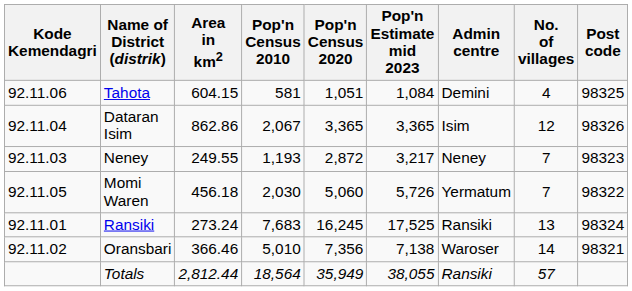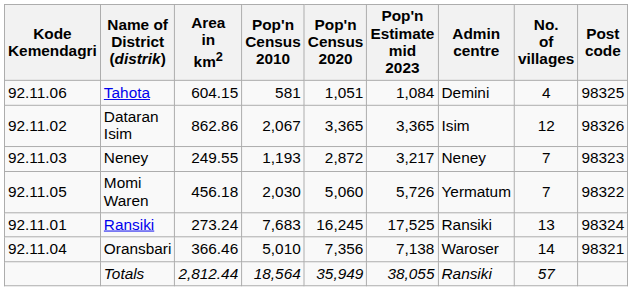 <table class="sortable wikitable">
 <tr>
 <th>Kode <br>Kemendagri</th>
 <th>Name of<br>District<br>(<em>distrik</em>)</th>
 <th>Area <br> in<br> km<sup>2</sup></th>
 <th>Pop'n<br>Census<br>2010</th>
 <th>Pop'n<br>Census<br>2020</th>
 <th>Pop'n<br>Estimate<br>mid 2023</th>
 <th>Admin <br> centre</th>
 <th>No.<br>of<br>villages</th>
 <th>Post<br>code</th>
 </tr>
 <tr>
 <td>92.11.06</td>
 <td><a href='#'>Tahota</a></td>
 <td align="right">604.15</td>
 <td align="right">581</td>
 <td align="right">1,051</td>
 <td align="right">1,084</td>
 <td>Demini</td>
 <td align="center">4</td>
 <td>98325</td>
 </tr>
 <tr>
-<td>92.11.04</td>
+<td>92.11.02</td>
 <td>Dataran Isim</td>
 <td align="right">862.86</td>
 <td align="right">2,067</td>
 <td align="right">3,365</td>
 <td align="right">3,365</td>
 <td>Isim</td>
 <td align="center">12</td>
 <td>98326</td>
 </tr>
 <tr>
 <td>92.11.03</td>
 <td>Neney</td>
 <td align="right">249.55</td>
 <td align="right">1,193</td>
 <td align="right">2,872</td>
 <td align="right">3,217</td>
 <td>Neney</td>
 <td align="center">7</td>
 <td>98323</td>
 </tr>
 <tr>
 <td>92.11.05</td>
 <td>Momi Waren</td>
 <td align="right">456.18</td>
 <td align="right">2,030</td>
 <td align="right">5,060</td>
 <td align="right">5,726</td>
 <td>Yermatum</td>
 <td align="center">7</td>
 <td>98322</td>
 </tr>
 <tr>
 <td>92.11.01</td>
 <td><a href='#'>Ransiki</a></td>
 <td align="right">273.24</td>
 <td align="right">7,683</td>
 <td align="right">16,245</td>
 <td align="right">17,525</td>
 <td>Ransiki</td>
 <td align="center">13</td>
 <td>98324</td>
 </tr>
 <tr>
-<td>92.11.02</td>
+<td>92.11.04</td>
 <td>Oransbari</td>
 <td align="right">366.46</td>
 <td align="right">5,010</td>
 <td align="right">7,356</td>
 <td align="right">7,138</td>
 <td>Waroser</td>
 <td align="center">14</td>
 <td>98321</td>
 </tr>
 <tr>
 <td></td>
 <td><em>Totals</em></td>
 <td align="right"><em>2,812.44</em></td>
 <td align="right"><em>18,564</em></td>
 <td align="right"><em>35,949</em></td>
 <td align="right"><em>38,055</em></td>
 <td><em>Ransiki</em></td>
 <td align="center"><em>57</em></td>
 <td></td>
 </tr>
 </table>
